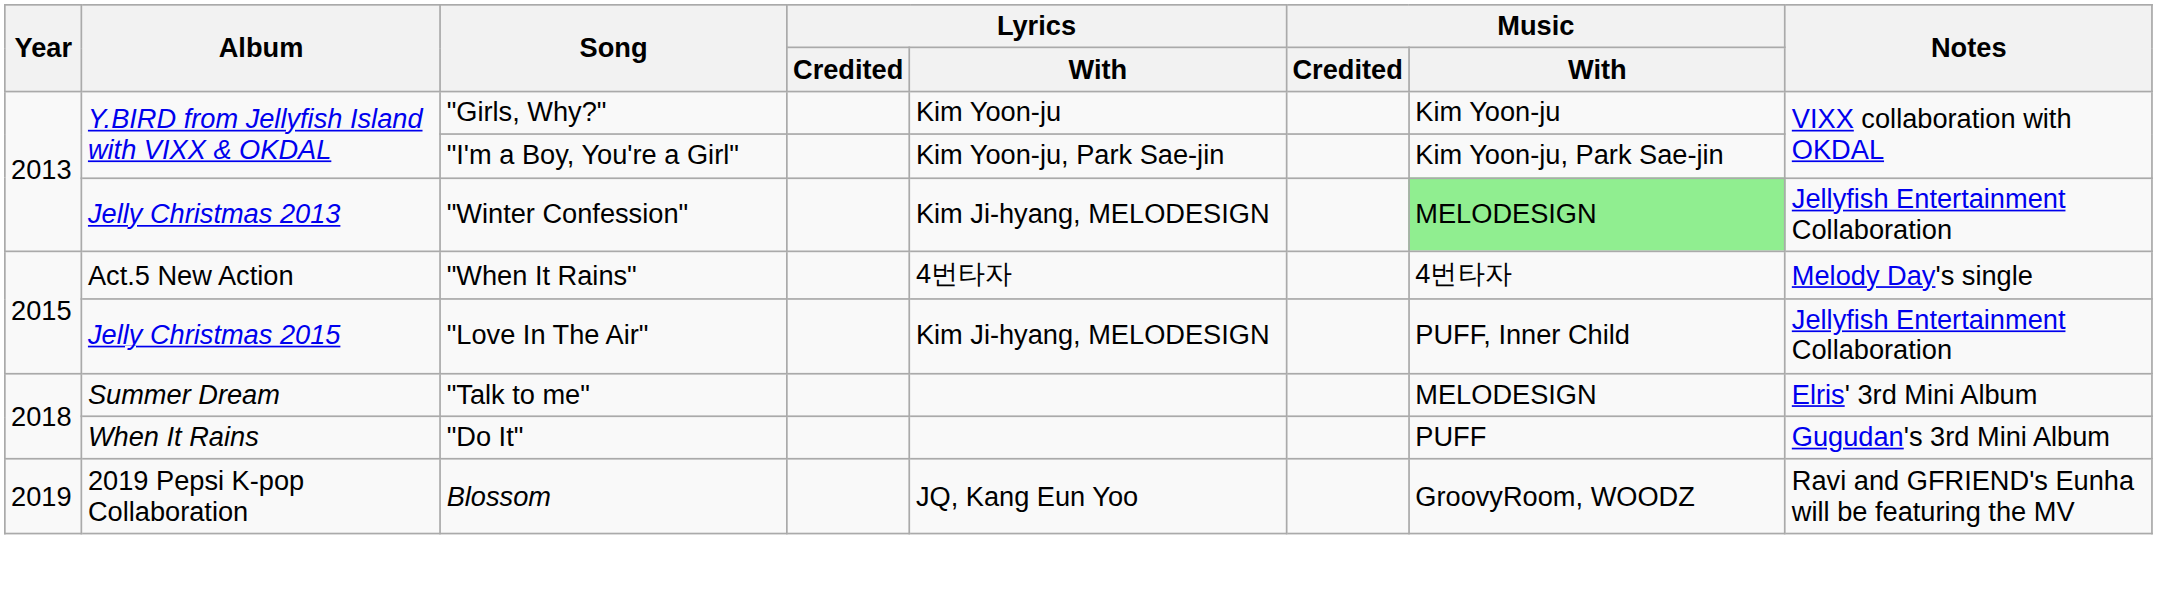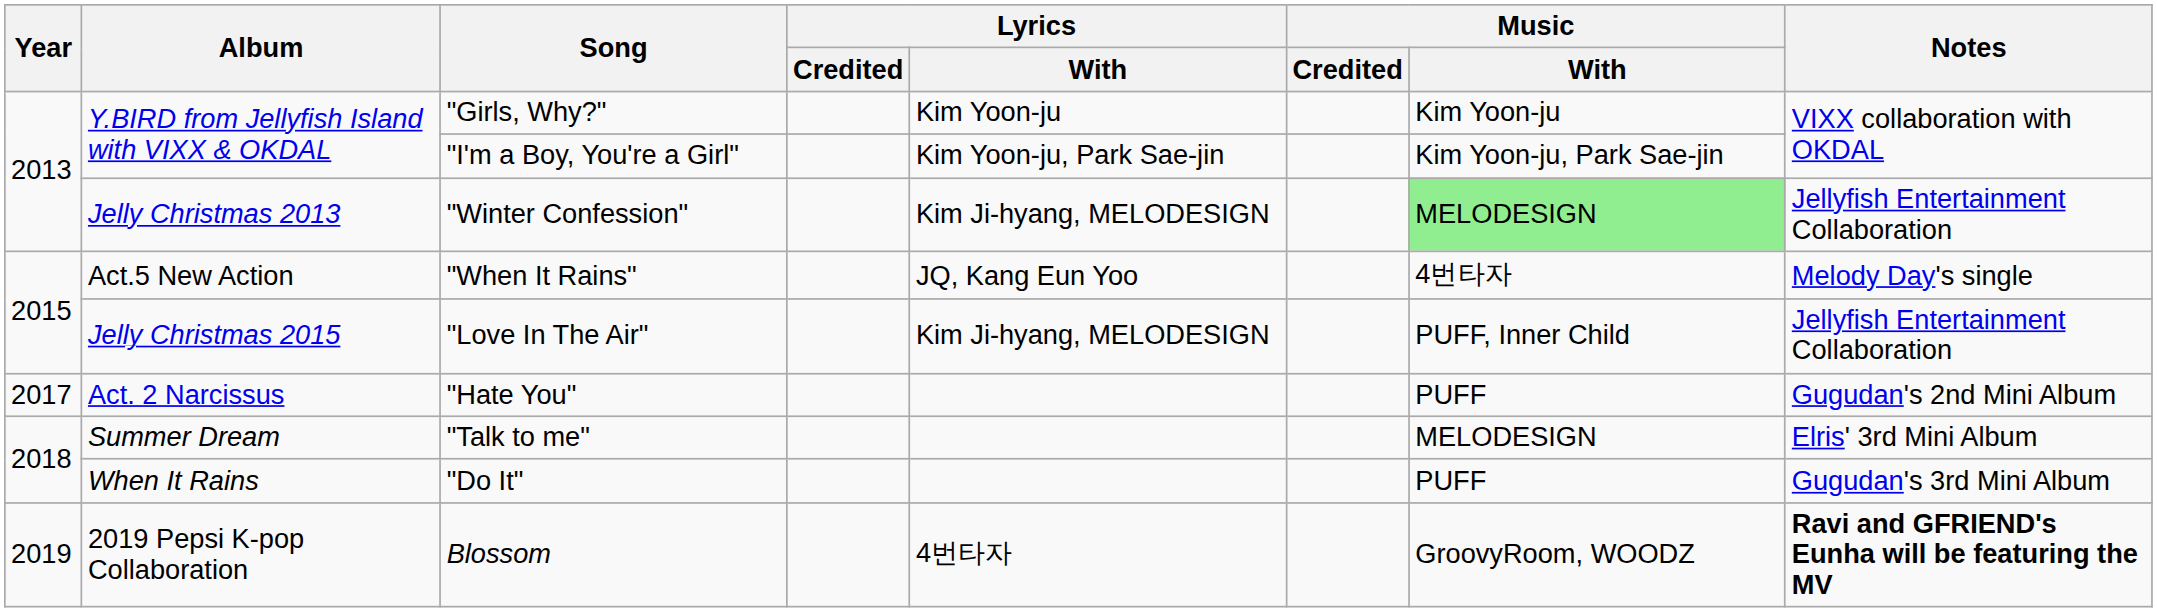 <table class="wikitable"  style="width:100%">
 <tr>
 <th rowspan=2 width=50px>Year</th>
 <th rowspan=2 width=800px>Album</th>
 <th rowspan=2 width=800px>Song</th>
 <th colspan="2">Lyrics</th>
 <th colspan="2">Music</th>
 <th rowspan=2 width=800px>Notes</th>
 </tr>
 <tr>
 <th width=50px>Credited</th>
 <th width=800px>With</th>
 <th width=50px>Credited</th>
 <th width=800px>With</th>
 </tr>
 <tr>
 <td rowspan="3">2013</td>
 <td rowspan="2"><em><a href='#'>Y.BIRD from Jellyfish Island with VIXX & OKDAL</a></em></td>
 <td>"Girls, Why?"</td>
 <td></td>
 <td>Kim Yoon-ju</td>
 <td></td>
 <td>Kim Yoon-ju</td>
 <td rowspan="2"><a href='#'>VIXX</a> collaboration with <a href='#'>OKDAL</a></td>
 </tr>
 <tr>
 <td>"I'm a Boy, You're a Girl"</td>
 <td></td>
 <td>Kim Yoon-ju, Park Sae-jin</td>
 <td></td>
 <td>Kim Yoon-ju, Park Sae-jin</td>
 </tr>
 <tr>
 <td><em><a href='#'>Jelly Christmas 2013</a></em></td>
 <td>"Winter Confession"</td>
 <td></td>
 <td>Kim Ji-hyang, MELODESIGN</td>
 <td></td>
 <td style="background: lightgreen;">MELODESIGN</td>
 <td><a href='#'>Jellyfish Entertainment</a> Collaboration</td>
 </tr>
 <tr>
 <td rowspan="2">2015</td>
 <td>Act.5 New Action</td>
 <td>"When It Rains"</td>
 <td></td>
-<td>4번타자</td>
+<td>JQ, Kang Eun Yoo</td>
 <td></td>
 <td>4번타자</td>
 <td><a href='#'>Melody Day</a>'s single</td>
 </tr>
 <tr>
 <td><em><a href='#'>Jelly Christmas 2015</a></em></td>
 <td>"Love In The Air"</td>
 <td></td>
 <td>Kim Ji-hyang, MELODESIGN</td>
 <td></td>
 <td>PUFF, Inner Child</td>
 <td><a href='#'>Jellyfish Entertainment</a> Collaboration</td>
+</tr>
+<tr>
+<td>2017</td>
+<td><a href='#'>Act. 2 Narcissus</a></td>
+<td>"Hate You"</td>
+<td></td>
+<td></td>
+<td></td>
+<td>PUFF</td>
+<td><a href='#'>Gugudan</a>'s 2nd Mini Album</td>
 </tr>
 <tr>
 <td rowspan="2">2018</td>
 <td><em>Summer Dream</em></td>
 <td>"Talk to me"</td>
 <td></td>
 <td></td>
 <td></td>
 <td>MELODESIGN</td>
 <td><a href='#'>Elris</a>' 3rd Mini Album</td>
 </tr>
 <tr>
 <td><em>When It Rains</em></td>
 <td>"Do It"</td>
 <td></td>
 <td></td>
 <td></td>
 <td>PUFF</td>
 <td><a href='#'>Gugudan</a>'s 3rd Mini Album</td>
 </tr>
 <tr>
 <td>2019</td>
 <td>2019 Pepsi K-pop Collaboration</td>
 <td><em>Blossom</em></td>
 <td></td>
-<td>JQ, Kang Eun Yoo</td>
+<td>4번타자</td>
 <td></td>
 <td>GroovyRoom, WOODZ</td>
-<td>Ravi and GFRIEND's Eunha will be featuring the MV</td>
+<td><strong>Ravi and GFRIEND's Eunha will be featuring the MV</strong></td>
 </tr>
 </table>
